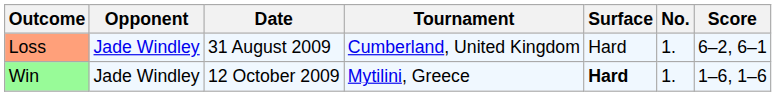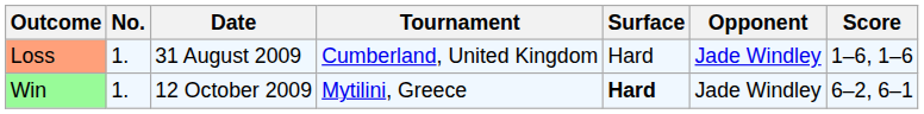 <table class="sortable wikitable" style=font-size:97%>
 <tr>
 <th>Outcome</th>
-<th>Opponent</th>
+<th>No.</th>
 <th>Date</th>
 <th>Tournament</th>
 <th>Surface</th>
-<th>No.</th>
+<th>Opponent</th>
 <th class="unsortable">Score</th>
 </tr>
 <tr bgcolor="#f0f8ff">
 <td style="background:#ffa07a;">Loss</td>
-<td> <a href='#'>Jade Windley</a></td>
+<td>1.</td>
 <td>31 August 2009</td>
 <td><a href='#'>Cumberland</a>, United Kingdom</td>
 <td>Hard</td>
-<td>1.</td>
-<td>6–2, 6–1</td>
+<td> <a href='#'>Jade Windley</a></td>
+<td>1–6, 1–6</td>
 </tr>
 <tr bgcolor="#f0f8ff">
 <td style="background:#98fb98;">Win</td>
-<td> Jade Windley</td>
+<td>1.</td>
 <td>12 October 2009</td>
 <td><a href='#'>Mytilini</a>, Greece</td>
 <td><strong>Hard</strong></td>
-<td>1.</td>
-<td>1–6, 1–6</td>
+<td> Jade Windley</td>
+<td>6–2, 6–1</td>
 </tr>
 </table>
